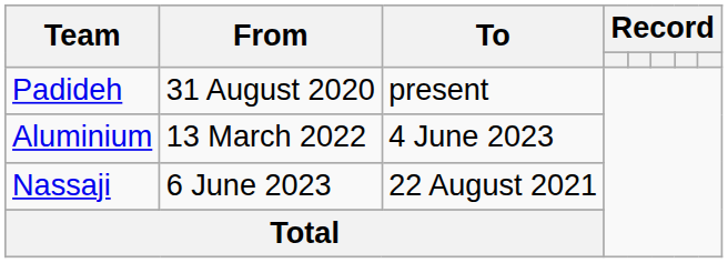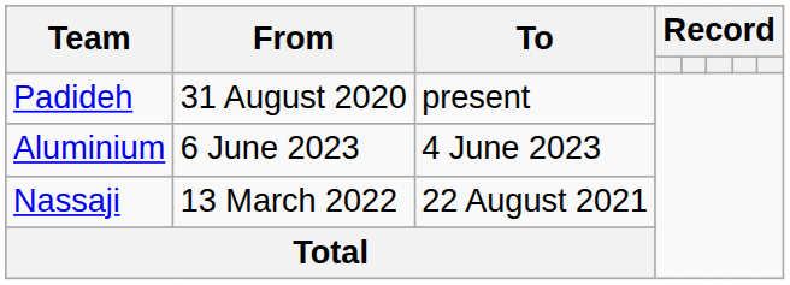 <table class=wikitable style="text-align: center">
 <tr>
 <th rowspan=2>Team</th>
 <th rowspan=2>From</th>
 <th rowspan=2>To</th>
 <th colspan=5>Record</th>
 </tr>
 <tr>
 <th></th>
 <th></th>
 <th></th>
 <th></th>
 <th></th>
 </tr>
 <tr>
 <td align=left><a href='#'>Padideh</a></td>
 <td align=left>31 August 2020</td>
 <td align=left>present<br></td>
 </tr>
 <tr>
 <td align=left><a href='#'>Aluminium</a></td>
-<td align=left>13 March 2022</td>
+<td align=left>6 June 2023</td>
 <td align=left>4 June 2023<br></td>
 </tr>
 <tr>
 <td align=left><a href='#'>Nassaji</a></td>
-<td align=left>6 June 2023</td>
+<td align=left>13 March 2022</td>
 <td align=left>22 August 2021<br></td>
 </tr>
 <tr>
 <th colspan=3>Total<br></th>
 </tr>
 </table>
